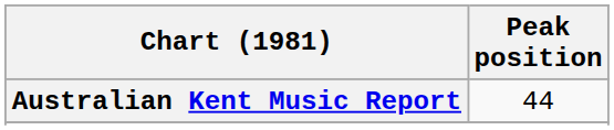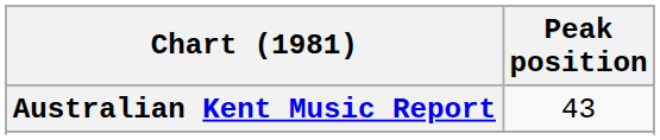 <table class="wikitable sortable plainrowheaders">
 <tr>
 <th>Chart (1981)</th>
 <th>Peak<br>position</th>
 </tr>
 <tr>
 <th scope="row">Australian <a href='#'>Kent Music Report</a></th>
-<td style="text-align:center;">44</td>
+<td style="text-align:center;">43</td>
 </tr>
 <tr>
 </tr>
 <tr>
 </tr>
 </table>
